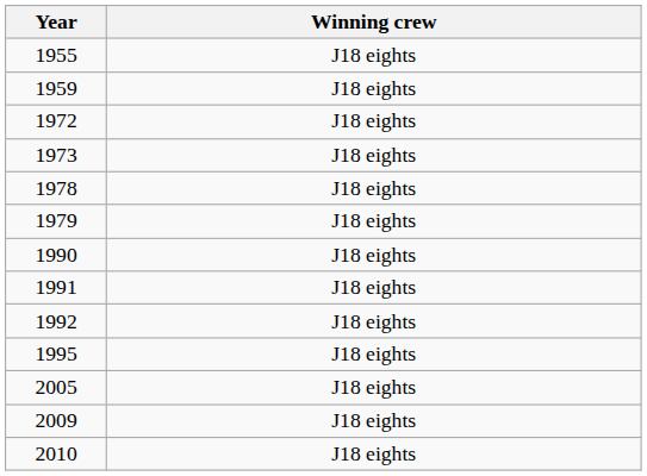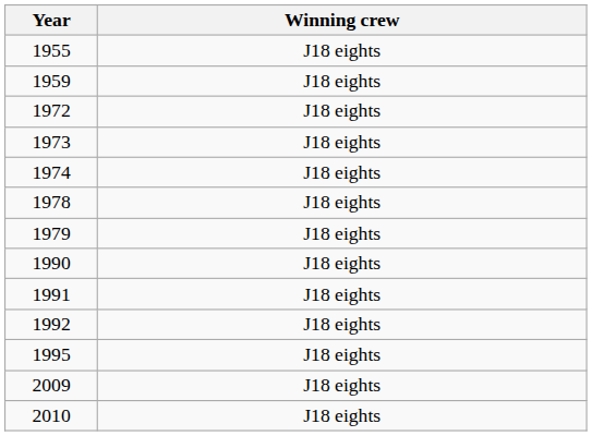 <table class="wikitable" style="text-align:center">
 <tr>
 <th width=70>Year</th>
 <th width=400>Winning crew</th>
 </tr>
 <tr>
 <td>1955</td>
 <td>J18 eights</td>
 </tr>
 <tr>
 <td>1959</td>
 <td>J18 eights</td>
 </tr>
 <tr>
 <td>1972</td>
 <td>J18 eights</td>
 </tr>
 <tr>
 <td>1973</td>
+<td>J18 eights</td>
+</tr>
+<tr>
+<td>1974</td>
 <td>J18 eights</td>
 </tr>
 <tr>
 <td>1978</td>
 <td>J18 eights</td>
 </tr>
 <tr>
 <td>1979</td>
 <td>J18 eights</td>
 </tr>
 <tr>
 <td>1990</td>
 <td>J18 eights</td>
 </tr>
 <tr>
 <td>1991</td>
 <td>J18 eights</td>
 </tr>
 <tr>
 <td>1992</td>
 <td>J18 eights</td>
 </tr>
 <tr>
 <td>1995</td>
 <td>J18 eights</td>
 </tr>
 <tr>
-<td>2005</td>
-<td>J18 eights</td>
-</tr>
-<tr>
 <td>2009</td>
 <td>J18 eights</td>
 </tr>
 <tr>
 <td>2010</td>
 <td>J18 eights</td>
 </tr>
 </table>
